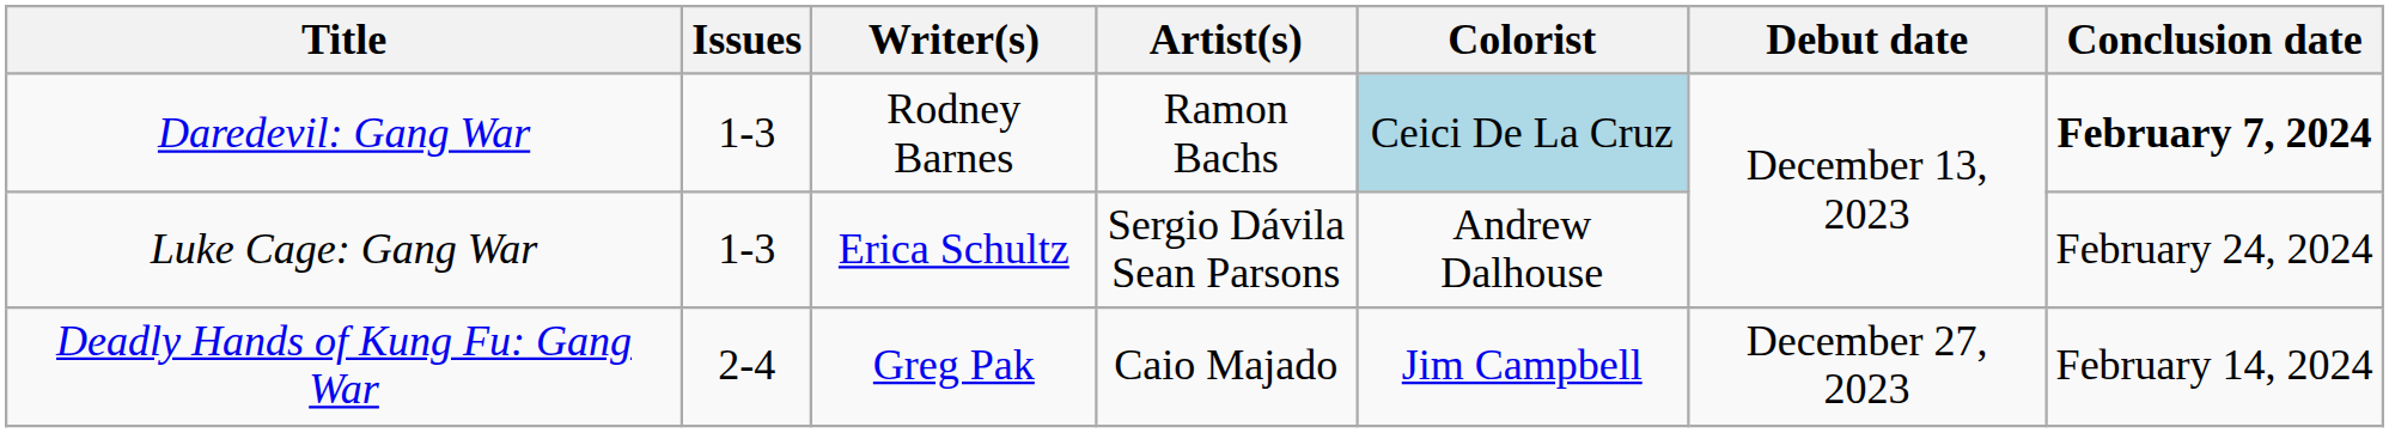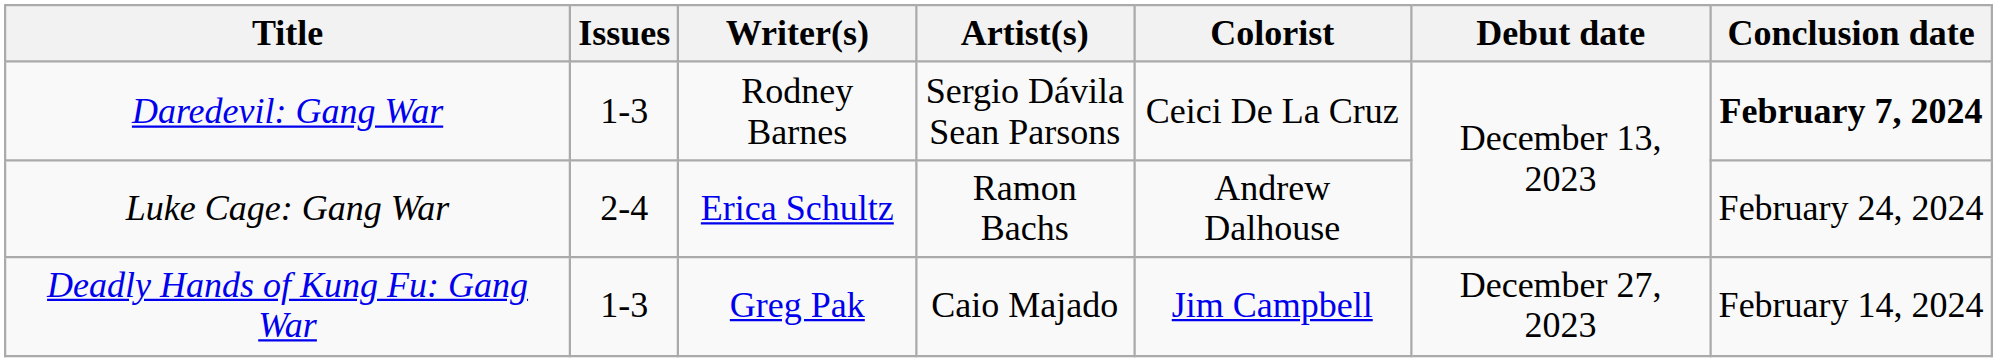 <table class="wikitable" style="text-align:center; width:100%">
 <tr>
 <th scope="col">Title</th>
 <th scope="col">Issues</th>
 <th scope="col">Writer(s)</th>
 <th scope="col">Artist(s)</th>
 <th scope="col">Colorist</th>
 <th scope="col">Debut date</th>
 <th scope="col">Conclusion date</th>
 </tr>
 <tr>
 <td><em><a href='#'>Daredevil: Gang War</a></em></td>
 <td>1-3</td>
 <td>Rodney Barnes</td>
-<td>Ramon Bachs</td>
-<td style="background: lightblue;">Ceici De La Cruz</td>
+<td>Sergio Dávila<br>Sean Parsons</td>
+<td>Ceici De La Cruz</td>
 <td rowspan="2">December 13, 2023</td>
 <td><strong>February 7, 2024</strong></td>
 </tr>
 <tr>
 <td><em>Luke Cage: Gang War</em></td>
-<td>1-3</td>
+<td>2-4</td>
 <td><a href='#'>Erica Schultz</a></td>
-<td>Sergio Dávila<br>Sean Parsons</td>
+<td>Ramon Bachs</td>
 <td>Andrew Dalhouse</td>
 <td>February 24, 2024</td>
 </tr>
 <tr>
 <td><em><a href='#'>Deadly Hands of Kung Fu: Gang War</a></em></td>
-<td>2-4</td>
+<td>1-3</td>
 <td><a href='#'>Greg Pak</a></td>
 <td>Caio Majado</td>
 <td><a href='#'>Jim Campbell</a></td>
 <td>December 27, 2023</td>
 <td>February 14, 2024</td>
 </tr>
 </table>
